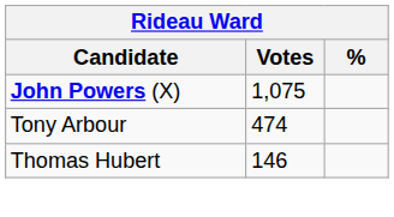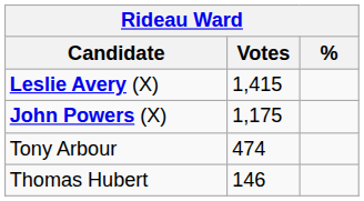 <table class="wikitable">
 <tr>
 <th colspan="3"><a href='#'>Rideau Ward</a></th>
 </tr>
 <tr>
 <th style="width: 170px">Candidate</th>
 <th style="width: 50px">Votes</th>
 <th style="width: 40px">%</th>
 </tr>
 <tr>
+<td><strong><a href='#'>Leslie Avery</a></strong> (X)</td>
+<td>1,415</td>
+<td></td>
+</tr>
+<tr>
 <td><strong><a href='#'>John Powers</a></strong> (X)</td>
-<td>1,075</td>
+<td>1,175</td>
 <td></td>
 </tr>
 <tr>
 <td>Tony Arbour</td>
 <td>474</td>
 <td></td>
 </tr>
 <tr>
 <td>Thomas Hubert</td>
 <td>146</td>
 <td></td>
 </tr>
 </table>
